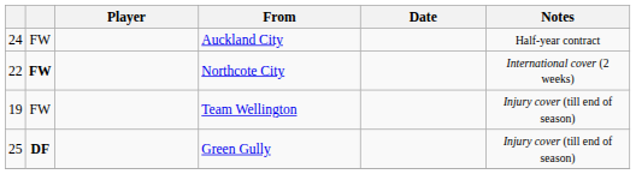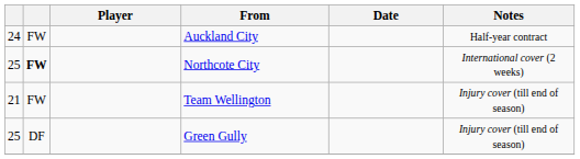 <table class="wikitable sortable" style="text-align:center; font-size:95%;">
 <tr>
 <th></th>
 <th></th>
 <th width=150>Player</th>
 <th width=170>From</th>
 <th width=130>Date</th>
 <th width=150>Notes</th>
 </tr>
 <tr>
 <td>24</td>
 <td>FW</td>
 <td align=left></td>
 <td align="left"><a href='#'>Auckland City</a></td>
 <td></td>
 <td><small>Half-year contract</small></td>
 </tr>
 <tr>
-<td>22</td>
+<td>25</td>
 <td><strong>FW</strong></td>
 <td align=left></td>
 <td align="left"><a href='#'>Northcote City</a></td>
 <td></td>
 <td><small><em>International cover</em> (2 weeks)</small></td>
 </tr>
 <tr>
-<td>19</td>
+<td>21</td>
 <td>FW</td>
 <td align=left></td>
 <td align="left"><a href='#'>Team Wellington</a></td>
 <td></td>
 <td><small><em>Injury cover</em> (till end of season)</small></td>
 </tr>
 <tr>
 <td>25</td>
-<td><strong>DF</strong></td>
+<td>DF</td>
 <td align=left></td>
 <td align="left"><a href='#'>Green Gully</a></td>
 <td></td>
 <td><small><em>Injury cover</em> (till end of season)</small></td>
 </tr>
 <tr>
 </tr>
 </table>
